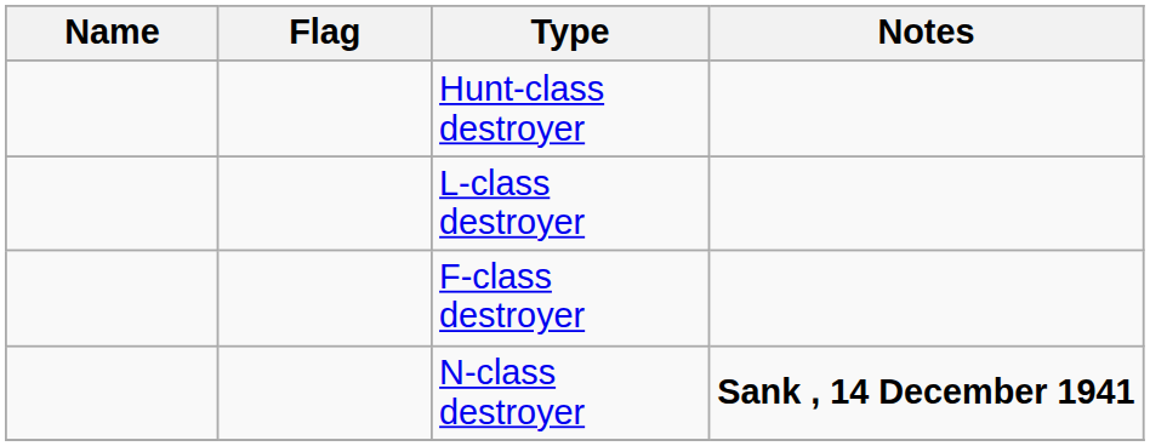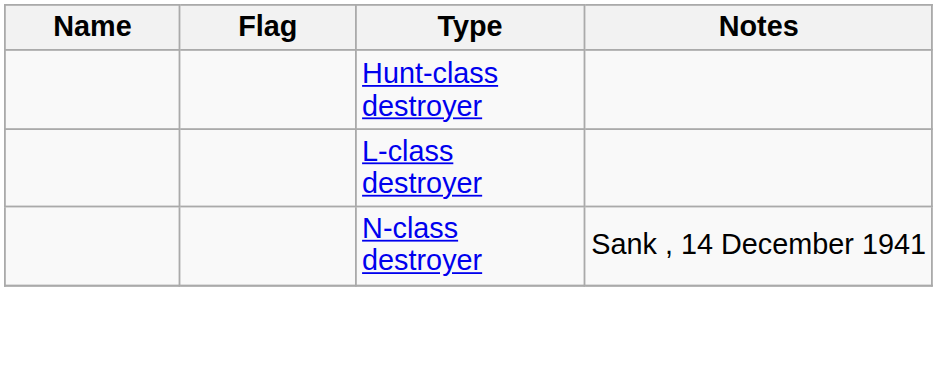 <table class="wikitable sortable">
 <tr>
 <th scope="col" width="90px">Name</th>
 <th scope="col" width="90px">Flag</th>
 <th scope="col" width="120px">Type</th>
 <th>Notes</th>
 </tr>
 <tr>
 <td align="left"></td>
 <td align="left"></td>
 <td align="left"><a href='#'>Hunt-class destroyer</a></td>
 <td align="left"></td>
 </tr>
 <tr>
 <td align="left"></td>
 <td align="left"></td>
 <td align="left"><a href='#'>L-class destroyer</a></td>
 <td align="left"></td>
 </tr>
 <tr>
 <td align="left"></td>
 <td align="left"></td>
-<td align="left"><a href='#'>F-class destroyer</a></td>
-<td align="left"></td>
-</tr>
-<tr>
-<td align="left"></td>
-<td align="left"></td>
 <td align="left"><a href='#'>N-class destroyer</a></td>
-<td align="left"><strong>Sank , 14 December 1941</strong></td>
+<td align="left">Sank , 14 December 1941</td>
 </tr>
 <tr>
 </tr>
 </table>
